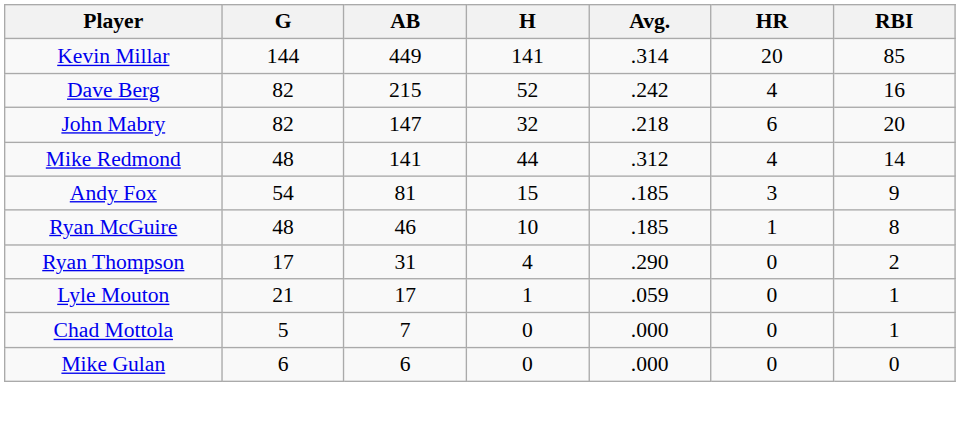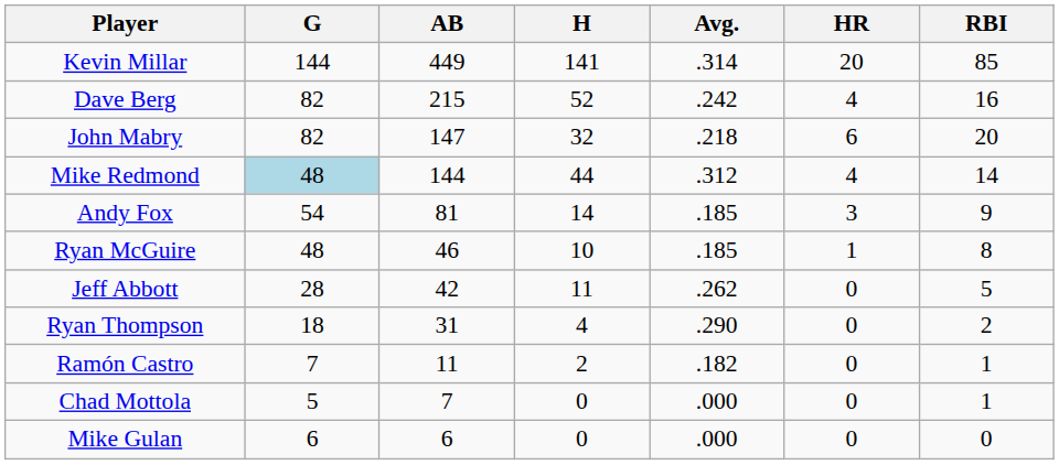 <table class="wikitable sortable">
 <tr>
 <th bgcolor="#DDDDFF" width="16%">Player</th>
 <th bgcolor="#DDDDFF" width="9%">G</th>
 <th bgcolor="#DDDDFF" width="9%">AB</th>
 <th bgcolor="#DDDDFF" width="9%">H</th>
 <th bgcolor="#DDDDFF" width="9%">Avg.</th>
 <th bgcolor="#DDDDFF" width="9%">HR</th>
 <th bgcolor="#DDDDFF" width="9%">RBI</th>
 </tr>
 <tr align="center">
 <td><a href='#'>Kevin Millar</a></td>
 <td>144</td>
 <td>449</td>
 <td>141</td>
 <td>.314</td>
 <td>20</td>
 <td>85</td>
 </tr>
 <tr align=center>
 <td><a href='#'>Dave Berg</a></td>
 <td>82</td>
 <td>215</td>
 <td>52</td>
 <td>.242</td>
 <td>4</td>
 <td>16</td>
 </tr>
 <tr align=center>
 <td><a href='#'>John Mabry</a></td>
 <td>82</td>
 <td>147</td>
 <td>32</td>
 <td>.218</td>
 <td>6</td>
 <td>20</td>
 </tr>
 <tr align=center>
 <td><a href='#'>Mike Redmond</a></td>
-<td>48</td>
-<td>141</td>
+<td style="background: lightblue;">48</td>
+<td>144</td>
 <td>44</td>
 <td>.312</td>
 <td>4</td>
 <td>14</td>
 </tr>
 <tr align=center>
 <td><a href='#'>Andy Fox</a></td>
 <td>54</td>
 <td>81</td>
-<td>15</td>
+<td>14</td>
 <td>.185</td>
 <td>3</td>
 <td>9</td>
 </tr>
 <tr align=center>
 <td><a href='#'>Ryan McGuire</a></td>
 <td>48</td>
 <td>46</td>
 <td>10</td>
 <td>.185</td>
 <td>1</td>
 <td>8</td>
 </tr>
 <tr align=center>
+<td><a href='#'>Jeff Abbott</a></td>
+<td>28</td>
+<td>42</td>
+<td>11</td>
+<td>.262</td>
+<td>0</td>
+<td>5</td>
+</tr>
+<tr align=center>
 <td><a href='#'>Ryan Thompson</a></td>
-<td>17</td>
+<td>18</td>
 <td>31</td>
 <td>4</td>
 <td>.290</td>
 <td>0</td>
 <td>2</td>
 </tr>
 <tr align=center>
-<td><a href='#'>Lyle Mouton</a></td>
-<td>21</td>
-<td>17</td>
-<td>1</td>
-<td>.059</td>
+<td><a href='#'>Ramón Castro</a></td>
+<td>7</td>
+<td>11</td>
+<td>2</td>
+<td>.182</td>
 <td>0</td>
 <td>1</td>
 </tr>
 <tr align=center>
 <td><a href='#'>Chad Mottola</a></td>
 <td>5</td>
 <td>7</td>
 <td>0</td>
 <td>.000</td>
 <td>0</td>
 <td>1</td>
 </tr>
 <tr align=center>
 <td><a href='#'>Mike Gulan</a></td>
 <td>6</td>
 <td>6</td>
 <td>0</td>
 <td>.000</td>
 <td>0</td>
 <td>0</td>
 </tr>
 </table>
